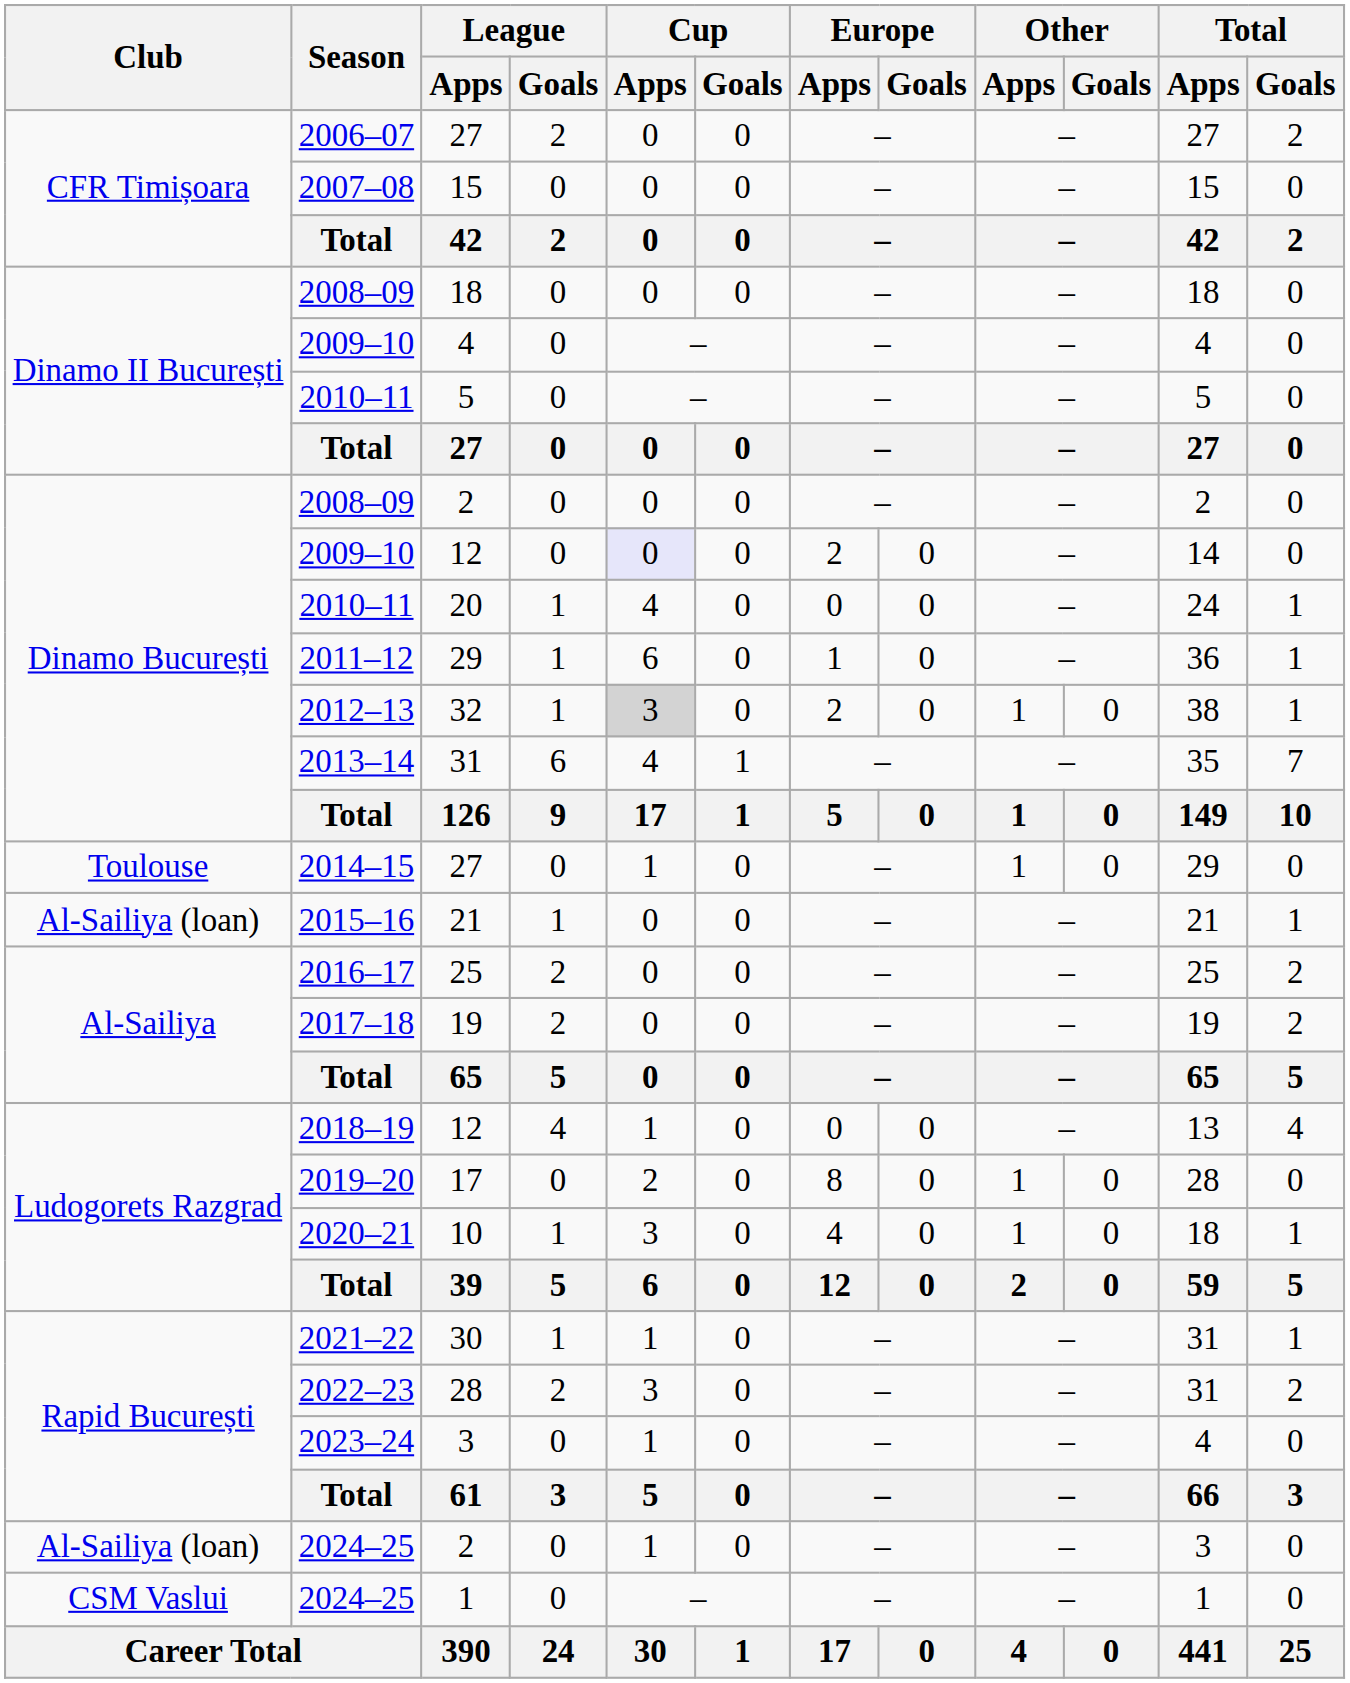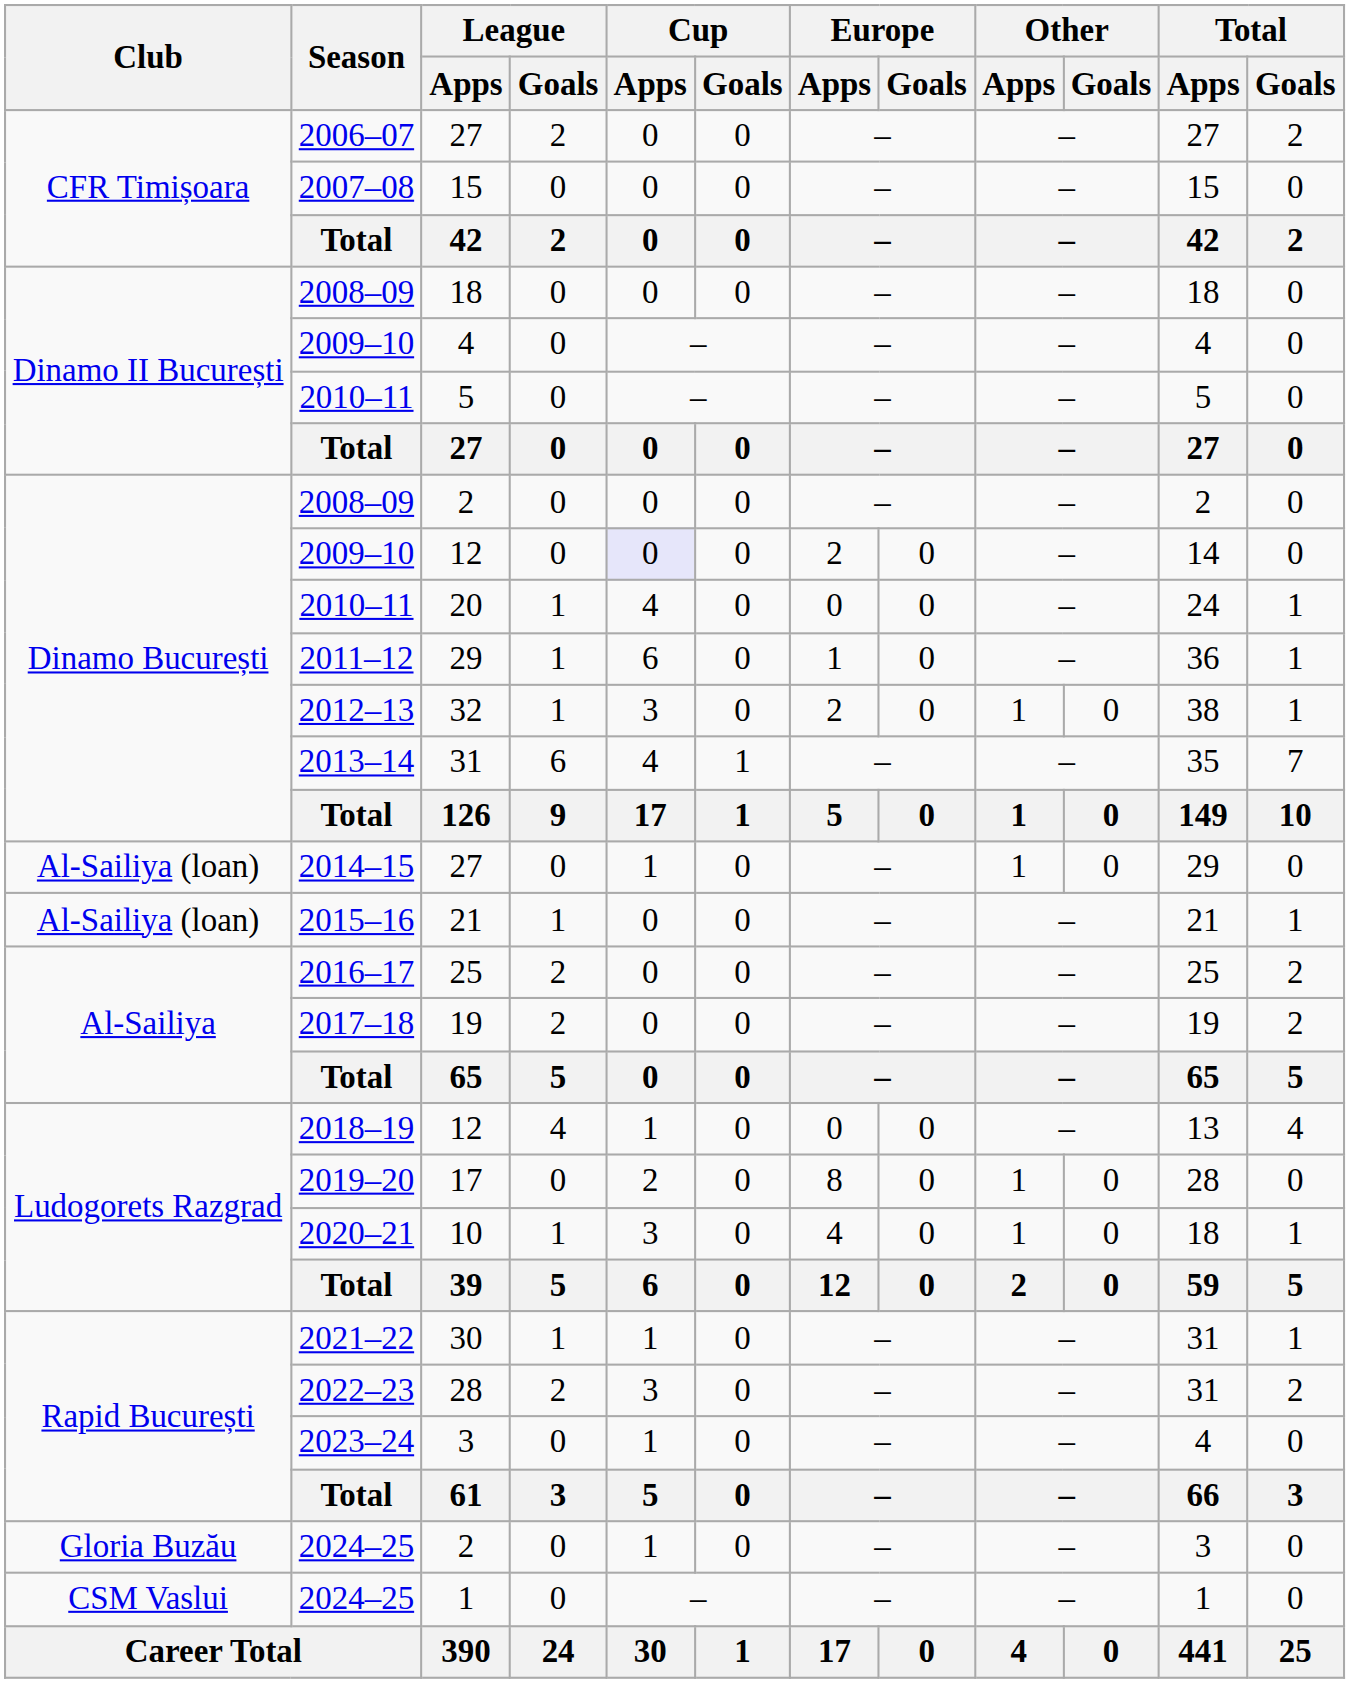 <table class="wikitable" style="text-align: center;">
 <tr>
 <th rowspan="2">Club</th>
 <th rowspan="2">Season</th>
 <th colspan="2">League</th>
 <th colspan="2">Cup</th>
 <th colspan="2">Europe</th>
 <th colspan="2">Other</th>
 <th colspan="2">Total</th>
 </tr>
 <tr>
 <th>Apps</th>
 <th>Goals</th>
 <th>Apps</th>
 <th>Goals</th>
 <th>Apps</th>
 <th>Goals</th>
 <th>Apps</th>
 <th>Goals</th>
 <th>Apps</th>
 <th>Goals</th>
 </tr>
 <tr>
 <td rowspan="3"><a href='#'>CFR Timișoara</a></td>
 <td><a href='#'>2006–07</a></td>
 <td>27</td>
 <td>2</td>
 <td>0</td>
 <td>0</td>
 <td colspan="2">–</td>
 <td colspan="2">–</td>
 <td>27</td>
 <td>2</td>
 </tr>
 <tr>
 <td><a href='#'>2007–08</a></td>
 <td>15</td>
 <td>0</td>
 <td>0</td>
 <td>0</td>
 <td colspan="2">–</td>
 <td colspan="2">–</td>
 <td>15</td>
 <td>0</td>
 </tr>
 <tr>
 <th>Total</th>
 <th>42</th>
 <th>2</th>
 <th>0</th>
 <th>0</th>
 <th colspan="2">–</th>
 <th colspan="2">–</th>
 <th>42</th>
 <th>2</th>
 </tr>
 <tr>
 <td rowspan="4"><a href='#'>Dinamo II București</a></td>
 <td><a href='#'>2008–09</a></td>
 <td>18</td>
 <td>0</td>
 <td>0</td>
 <td>0</td>
 <td colspan="2">–</td>
 <td colspan="2">–</td>
 <td>18</td>
 <td>0</td>
 </tr>
 <tr>
 <td><a href='#'>2009–10</a></td>
 <td>4</td>
 <td>0</td>
 <td colspan="2">–</td>
 <td colspan="2">–</td>
 <td colspan="2">–</td>
 <td>4</td>
 <td>0</td>
 </tr>
 <tr>
 <td><a href='#'>2010–11</a></td>
 <td>5</td>
 <td>0</td>
 <td colspan="2">–</td>
 <td colspan="2">–</td>
 <td colspan="2">–</td>
 <td>5</td>
 <td>0</td>
 </tr>
 <tr>
 <th>Total</th>
 <th>27</th>
 <th>0</th>
 <th>0</th>
 <th>0</th>
 <th colspan="2">–</th>
 <th colspan="2">–</th>
 <th>27</th>
 <th>0</th>
 </tr>
 <tr>
 <td rowspan="7"><a href='#'>Dinamo București</a></td>
 <td><a href='#'>2008–09</a></td>
 <td>2</td>
 <td>0</td>
 <td>0</td>
 <td>0</td>
 <td colspan="2">–</td>
 <td colspan="2">–</td>
 <td>2</td>
 <td>0</td>
 </tr>
 <tr>
 <td><a href='#'>2009–10</a></td>
 <td>12</td>
 <td>0</td>
 <td style="background: lavender;">0</td>
 <td>0</td>
 <td>2</td>
 <td>0</td>
 <td colspan="2">–</td>
 <td>14</td>
 <td>0</td>
 </tr>
 <tr>
 <td><a href='#'>2010–11</a></td>
 <td>20</td>
 <td>1</td>
 <td>4</td>
 <td>0</td>
 <td>0</td>
 <td>0</td>
 <td colspan="2">–</td>
 <td>24</td>
 <td>1</td>
 </tr>
 <tr>
 <td><a href='#'>2011–12</a></td>
 <td>29</td>
 <td>1</td>
 <td>6</td>
 <td>0</td>
 <td>1</td>
 <td>0</td>
 <td colspan="2">–</td>
 <td>36</td>
 <td>1</td>
 </tr>
 <tr>
 <td><a href='#'>2012–13</a></td>
 <td>32</td>
 <td>1</td>
-<td style="background: lightgrey;">3</td>
+<td>3</td>
 <td>0</td>
 <td>2</td>
 <td>0</td>
 <td>1</td>
 <td>0</td>
 <td>38</td>
 <td>1</td>
 </tr>
 <tr>
 <td><a href='#'>2013–14</a></td>
 <td>31</td>
 <td>6</td>
 <td>4</td>
 <td>1</td>
 <td colspan="2">–</td>
 <td colspan="2">–</td>
 <td>35</td>
 <td>7</td>
 </tr>
 <tr>
 <th>Total</th>
 <th>126</th>
 <th>9</th>
 <th>17</th>
 <th>1</th>
 <th>5</th>
 <th>0</th>
 <th>1</th>
 <th>0</th>
 <th>149</th>
 <th>10</th>
 </tr>
 <tr>
-<td><a href='#'>Toulouse</a></td>
+<td><a href='#'>Al-Sailiya</a> (loan)</td>
 <td><a href='#'>2014–15</a></td>
 <td>27</td>
 <td>0</td>
 <td>1</td>
 <td>0</td>
 <td colspan="2">–</td>
 <td>1</td>
 <td>0</td>
 <td>29</td>
 <td>0</td>
 </tr>
 <tr>
 <td><a href='#'>Al-Sailiya</a> (loan)</td>
 <td><a href='#'>2015–16</a></td>
 <td>21</td>
 <td>1</td>
 <td>0</td>
 <td>0</td>
 <td colspan="2">–</td>
 <td colspan="2">–</td>
 <td>21</td>
 <td>1</td>
 </tr>
 <tr>
 <td rowspan="3"><a href='#'>Al-Sailiya</a></td>
 <td><a href='#'>2016–17</a></td>
 <td>25</td>
 <td>2</td>
 <td>0</td>
 <td>0</td>
 <td colspan="2">–</td>
 <td colspan="2">–</td>
 <td>25</td>
 <td>2</td>
 </tr>
 <tr>
 <td><a href='#'>2017–18</a></td>
 <td>19</td>
 <td>2</td>
 <td>0</td>
 <td>0</td>
 <td colspan="2">–</td>
 <td colspan="2">–</td>
 <td>19</td>
 <td>2</td>
 </tr>
 <tr>
 <th>Total</th>
 <th>65</th>
 <th>5</th>
 <th>0</th>
 <th>0</th>
 <th colspan="2">–</th>
 <th colspan="2">–</th>
 <th>65</th>
 <th>5</th>
 </tr>
 <tr>
 <td rowspan="4"><a href='#'>Ludogorets Razgrad</a></td>
 <td><a href='#'>2018–19</a></td>
 <td>12</td>
 <td>4</td>
 <td>1</td>
 <td>0</td>
 <td>0</td>
 <td>0</td>
 <td colspan="2">–</td>
 <td>13</td>
 <td>4</td>
 </tr>
 <tr>
 <td><a href='#'>2019–20</a></td>
 <td>17</td>
 <td>0</td>
 <td>2</td>
 <td>0</td>
 <td>8</td>
 <td>0</td>
 <td>1</td>
 <td>0</td>
 <td>28</td>
 <td>0</td>
 </tr>
 <tr>
 <td><a href='#'>2020–21</a></td>
 <td>10</td>
 <td>1</td>
 <td>3</td>
 <td>0</td>
 <td>4</td>
 <td>0</td>
 <td>1</td>
 <td>0</td>
 <td>18</td>
 <td>1</td>
 </tr>
 <tr>
 <th>Total</th>
 <th>39</th>
 <th>5</th>
 <th>6</th>
 <th>0</th>
 <th>12</th>
 <th>0</th>
 <th>2</th>
 <th>0</th>
 <th>59</th>
 <th>5</th>
 </tr>
 <tr>
 <td rowspan="4"><a href='#'>Rapid București</a></td>
 <td><a href='#'>2021–22</a></td>
 <td>30</td>
 <td>1</td>
 <td>1</td>
 <td>0</td>
 <td colspan="2">–</td>
 <td colspan="2">–</td>
 <td>31</td>
 <td>1</td>
 </tr>
 <tr>
 <td><a href='#'>2022–23</a></td>
 <td>28</td>
 <td>2</td>
 <td>3</td>
 <td>0</td>
 <td colspan="2">–</td>
 <td colspan="2">–</td>
 <td>31</td>
 <td>2</td>
 </tr>
 <tr>
 <td><a href='#'>2023–24</a></td>
 <td>3</td>
 <td>0</td>
 <td>1</td>
 <td>0</td>
 <td colspan="2">–</td>
 <td colspan="2">–</td>
 <td>4</td>
 <td>0</td>
 </tr>
 <tr>
 <th>Total</th>
 <th>61</th>
 <th>3</th>
 <th>5</th>
 <th>0</th>
 <th colspan="2">–</th>
 <th colspan="2">–</th>
 <th>66</th>
 <th>3</th>
 </tr>
 <tr>
-<td><a href='#'>Al-Sailiya</a> (loan)</td>
+<td rowspan="1"><a href='#'>Gloria Buzău</a></td>
 <td><a href='#'>2024–25</a></td>
 <td>2</td>
 <td>0</td>
 <td>1</td>
 <td>0</td>
 <td colspan="2">–</td>
 <td colspan="2">–</td>
 <td>3</td>
 <td>0</td>
 </tr>
 <tr>
 <td rowspan="1"><a href='#'>CSM Vaslui</a></td>
 <td><a href='#'>2024–25</a></td>
 <td>1</td>
 <td>0</td>
 <td colspan="2">–</td>
 <td colspan="2">–</td>
 <td colspan="2">–</td>
 <td>1</td>
 <td>0</td>
 </tr>
 <tr>
 <th colspan="2">Career Total</th>
 <th>390</th>
 <th>24</th>
 <th>30</th>
 <th>1</th>
 <th>17</th>
 <th>0</th>
 <th>4</th>
 <th>0</th>
 <th>441</th>
 <th>25</th>
 </tr>
 </table>
